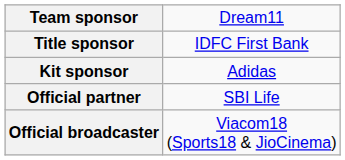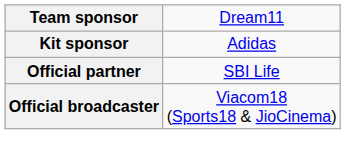 <table class="wikitable" style="font-size: 80%;text-align:center;margin-left:1em;float:right">
 <tr>
 <th>Team sponsor</th>
 <td><a href='#'>Dream11</a></td>
-</tr>
-<tr>
-<th>Title sponsor</th>
-<td><a href='#'>IDFC First Bank</a></td>
 </tr>
 <tr>
 <th>Kit sponsor</th>
 <td><a href='#'>Adidas</a></td>
 </tr>
 <tr>
 <th>Official partner</th>
 <td><a href='#'>SBI Life</a></td>
 </tr>
 <tr>
 <th>Official broadcaster</th>
 <td><a href='#'>Viacom18</a><br>(<a href='#'>Sports18</a> & <a href='#'>JioCinema</a>)</td>
 </tr>
 </table>
